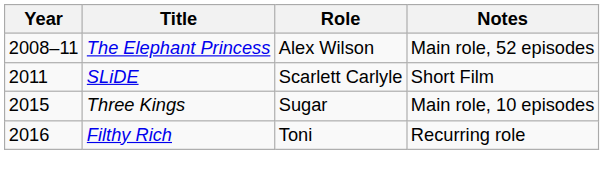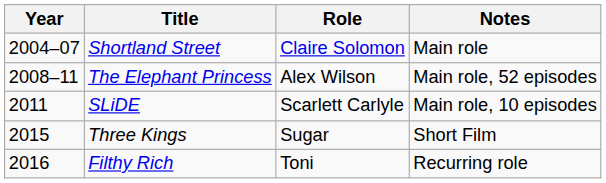 <table class="wikitable sortable">
 <tr>
 <th>Year</th>
 <th>Title</th>
 <th>Role</th>
 <th class="unsortable">Notes</th>
+</tr>
+<tr>
+<td>2004–07</td>
+<td><em><a href='#'>Shortland Street</a></em></td>
+<td><a href='#'>Claire Solomon</a></td>
+<td>Main role</td>
 </tr>
 <tr>
 <td>2008–11</td>
 <td><em><a href='#'>The Elephant Princess</a></em></td>
 <td>Alex Wilson</td>
 <td>Main role, 52 episodes</td>
 </tr>
 <tr>
 <td>2011</td>
 <td><em><a href='#'>SLiDE</a></em></td>
 <td>Scarlett Carlyle</td>
-<td>Short Film</td>
+<td>Main role, 10 episodes</td>
 </tr>
 <tr>
 <td>2015</td>
 <td><em>Three Kings</em></td>
 <td>Sugar</td>
-<td>Main role, 10 episodes</td>
+<td>Short Film</td>
 </tr>
 <tr>
 <td>2016</td>
 <td><em><a href='#'>Filthy Rich</a></em></td>
 <td>Toni</td>
 <td>Recurring role</td>
 </tr>
 </table>
